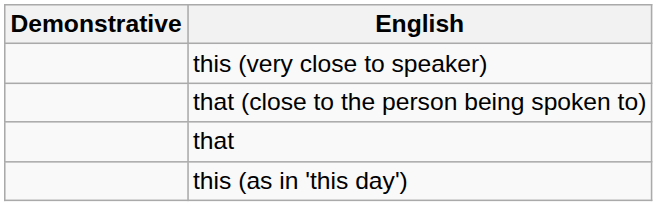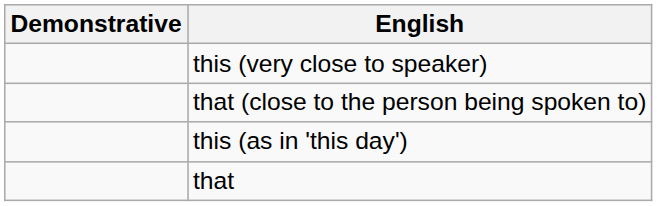 <table class="wikitable">
 <tr>
 <th>Demonstrative</th>
 <th>English</th>
 </tr>
 <tr>
 <td></td>
 <td>this (very close to speaker)</td>
 </tr>
 <tr>
 <td></td>
 <td>that (close to the person being spoken to)</td>
 </tr>
 <tr>
 <td></td>
-<td>that</td>
+<td>this (as in 'this day')</td>
 </tr>
 <tr>
 <td></td>
-<td>this (as in 'this day')</td>
+<td>that</td>
 </tr>
 </table>
